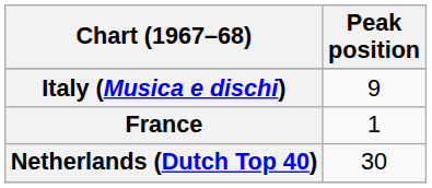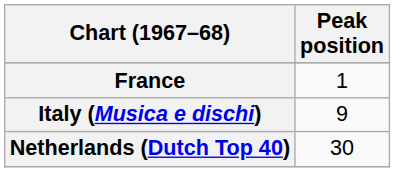 <table class="wikitable sortable plainrowheaders" style="text-align:center">
 <tr>
 <th scope="col">Chart (1967–68)</th>
 <th scope="col">Peak<br>position</th>
 </tr>
 <tr>
 </tr>
 <tr>
 </tr>
 <tr>
 </tr>
 <tr>
+<th scope="row">France</th>
+<td style="text-align:center;">1</td>
+</tr>
+<tr>
 <th scope="row">Italy (<em><a href='#'>Musica e dischi</a></em>)</th>
 <td style="text-align:center;">9</td>
-</tr>
-<tr>
-<th scope="row">France</th>
-<td style="text-align:center;">1</td>
 </tr>
 <tr>
 <th scope="row">Netherlands (<a href='#'>Dutch Top 40</a>)</th>
 <td style="text-align:center;">30</td>
 </tr>
 <tr>
 </tr>
 </table>
